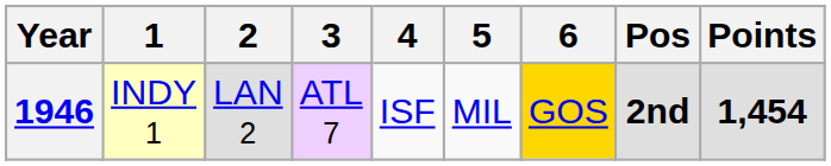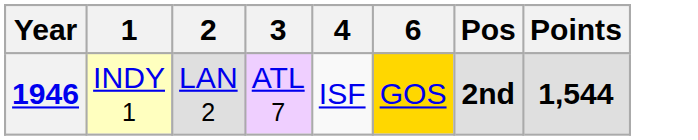 <table class="wikitable" style="text-align:center; font-size:90%">
 <tr>
 <th>Year</th>
 <th>1</th>
 <th>2</th>
 <th>3</th>
 <th>4</th>
-<th>5</th>
 <th>6</th>
 <th>Pos</th>
 <th>Points</th>
 </tr>
 <tr>
 <th rowspan=1><a href='#'>1946</a></th>
 <td style="background:#FFFFBF;"><a href='#'>INDY</a><br><small>1</small></td>
 <td style="background:#DFDFDF;"><a href='#'>LAN</a><br><small>2</small></td>
 <td style="background:#EFCFFF;"><a href='#'>ATL</a><br><small>7</small></td>
 <td><a href='#'>ISF</a><br><small> </small></td>
-<td><a href='#'>MIL</a><br><small> </small></td>
 <td style="background: gold;"><a href='#'>GOS</a><br><small> </small></td>
 <th style="background:#DFDFDF;">2nd</th>
-<th style="background:#DFDFDF;">1,454</th>
+<th style="background:#DFDFDF;">1,544</th>
 </tr>
 </table>
